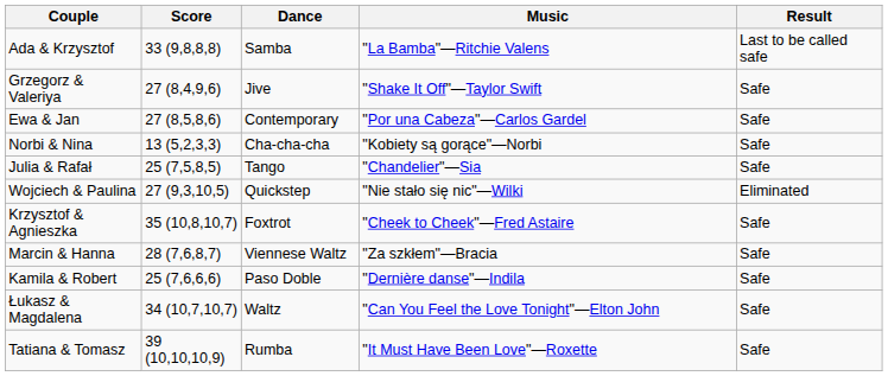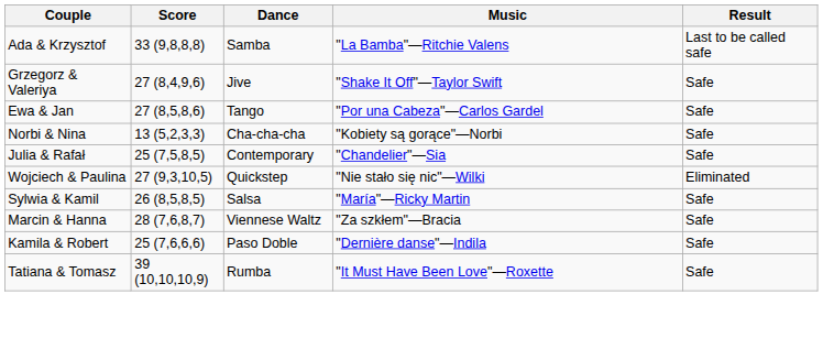 <table class="wikitable">
 <tr>
 <th width="140">Couple</th>
 <th width="100">Score</th>
 <th width="120">Dance</th>
 <th width="400">Music</th>
 <th width="150">Result</th>
 </tr>
 <tr>
 <td>Ada & Krzysztof</td>
 <td>33 (9,8,8,8)</td>
 <td>Samba</td>
 <td>"<a href='#'>La Bamba</a>"—<a href='#'>Ritchie Valens</a></td>
 <td>Last to be called safe</td>
 </tr>
 <tr>
 <td>Grzegorz & Valeriya</td>
 <td>27 (8,4,9,6)</td>
 <td>Jive</td>
 <td>"<a href='#'>Shake It Off</a>"—<a href='#'>Taylor Swift</a></td>
 <td>Safe</td>
 </tr>
 <tr>
 <td>Ewa & Jan</td>
 <td>27 (8,5,8,6)</td>
-<td>Contemporary</td>
+<td>Tango</td>
 <td>"<a href='#'>Por una Cabeza</a>"—<a href='#'>Carlos Gardel</a></td>
 <td>Safe</td>
 </tr>
 <tr>
 <td>Norbi & Nina</td>
 <td>13 (5,2,3,3)</td>
 <td>Cha-cha-cha</td>
 <td>"Kobiety są gorące"—Norbi</td>
 <td>Safe</td>
 </tr>
 <tr>
 <td>Julia & Rafał</td>
 <td>25 (7,5,8,5)</td>
-<td>Tango</td>
+<td>Contemporary</td>
 <td>"<a href='#'>Chandelier</a>"—<a href='#'>Sia</a></td>
 <td>Safe</td>
 </tr>
 <tr>
 <td>Wojciech & Paulina</td>
 <td>27 (9,3,10,5)</td>
 <td>Quickstep</td>
 <td>"Nie stało się nic"—<a href='#'>Wilki</a></td>
 <td>Eliminated</td>
 </tr>
 <tr>
-<td>Krzysztof & Agnieszka</td>
-<td>35 (10,8,10,7)</td>
-<td>Foxtrot</td>
-<td>"<a href='#'>Cheek to Cheek</a>"—<a href='#'>Fred Astaire</a></td>
+<td>Sylwia & Kamil</td>
+<td>26 (8,5,8,5)</td>
+<td>Salsa</td>
+<td>"<a href='#'>María</a>"—<a href='#'>Ricky Martin</a></td>
 <td>Safe</td>
 </tr>
 <tr>
 <td>Marcin & Hanna</td>
 <td>28 (7,6,8,7)</td>
 <td>Viennese Waltz</td>
 <td>"Za szkłem"—Bracia</td>
 <td>Safe</td>
 </tr>
 <tr>
 <td>Kamila & Robert</td>
 <td>25 (7,6,6,6)</td>
 <td>Paso Doble</td>
 <td>"<a href='#'>Dernière danse</a>"—<a href='#'>Indila</a></td>
 <td>Safe</td>
 </tr>
 <tr>
-<td>Łukasz & Magdalena</td>
-<td>34 (10,7,10,7)</td>
-<td>Waltz</td>
-<td>"<a href='#'>Can You Feel the Love Tonight</a>"—<a href='#'>Elton John</a></td>
-<td>Safe</td>
-</tr>
-<tr>
 <td>Tatiana & Tomasz</td>
 <td>39 (10,10,10,9)</td>
 <td>Rumba</td>
 <td>"<a href='#'>It Must Have Been Love</a>"—<a href='#'>Roxette</a></td>
 <td>Safe</td>
 </tr>
 </table>
